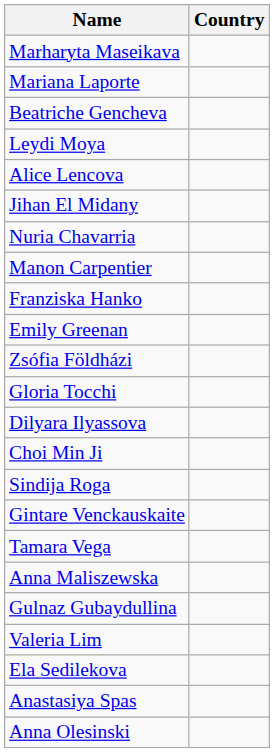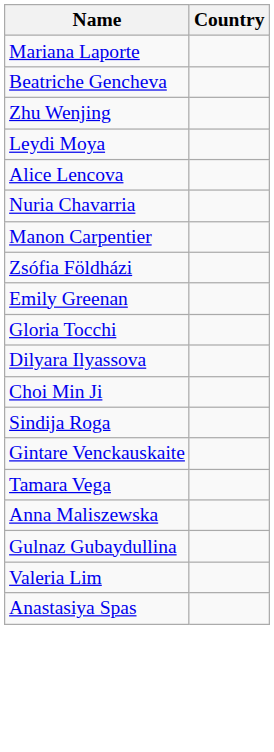 <table class="wikitable">
 <tr>
 <th>Name</th>
 <th>Country</th>
-</tr>
-<tr>
-<td><a href='#'>Marharyta Maseikava</a></td>
-<td></td>
 </tr>
 <tr>
 <td><a href='#'>Mariana Laporte</a></td>
 <td></td>
 </tr>
 <tr>
 <td><a href='#'>Beatriche Gencheva</a></td>
+<td></td>
+</tr>
+<tr>
+<td><a href='#'>Zhu Wenjing</a></td>
 <td></td>
 </tr>
 <tr>
 <td><a href='#'>Leydi Moya</a></td>
 <td></td>
 </tr>
 <tr>
 <td><a href='#'>Alice Lencova</a></td>
 <td></td>
 </tr>
 <tr>
-<td><a href='#'>Jihan El Midany</a></td>
-<td></td>
-</tr>
-<tr>
 <td><a href='#'>Nuria Chavarria</a></td>
 <td></td>
 </tr>
 <tr>
 <td><a href='#'>Manon Carpentier</a></td>
 <td></td>
 </tr>
 <tr>
-<td><a href='#'>Franziska Hanko</a></td>
+<td><a href='#'>Zsófia Földházi</a></td>
 <td></td>
 </tr>
 <tr>
 <td><a href='#'>Emily Greenan</a></td>
-<td></td>
-</tr>
-<tr>
-<td><a href='#'>Zsófia Földházi</a></td>
 <td></td>
 </tr>
 <tr>
 <td><a href='#'>Gloria Tocchi</a></td>
 <td></td>
 </tr>
 <tr>
 <td><a href='#'>Dilyara Ilyassova</a></td>
 <td></td>
 </tr>
 <tr>
 <td><a href='#'>Choi Min Ji</a></td>
 <td></td>
 </tr>
 <tr>
 <td><a href='#'>Sindija Roga</a></td>
 <td></td>
 </tr>
 <tr>
 <td><a href='#'>Gintare Venckauskaite</a></td>
 <td></td>
 </tr>
 <tr>
 <td><a href='#'>Tamara Vega</a></td>
 <td></td>
 </tr>
 <tr>
 <td><a href='#'>Anna Maliszewska</a></td>
 <td></td>
 </tr>
 <tr>
 <td><a href='#'>Gulnaz Gubaydullina</a></td>
 <td></td>
 </tr>
 <tr>
 <td><a href='#'>Valeria Lim</a></td>
 <td></td>
 </tr>
 <tr>
-<td><a href='#'>Ela Sedilekova</a></td>
-<td></td>
-</tr>
-<tr>
 <td><a href='#'>Anastasiya Spas</a></td>
 <td></td>
 </tr>
-<tr>
-<td><a href='#'>Anna Olesinski</a></td>
-<td></td>
-</tr>
 </table>
